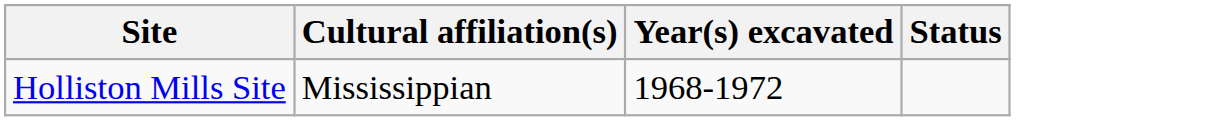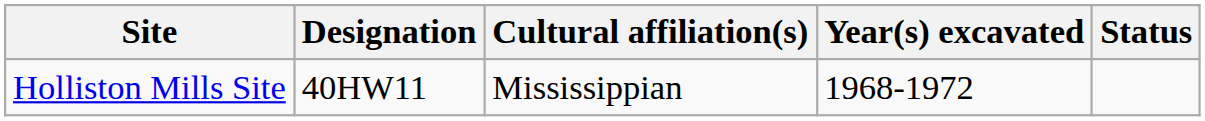 <table class="wikitable">
 <tr>
 <th>Site</th>
+<th>Designation</th>
 <th>Cultural affiliation(s)</th>
 <th>Year(s) excavated</th>
 <th>Status</th>
 </tr>
 <tr>
 <td><a href='#'>Holliston Mills Site</a></td>
+<td>40HW11</td>
 <td>Mississippian</td>
 <td>1968-1972</td>
 <td></td>
 </tr>
 </table>
